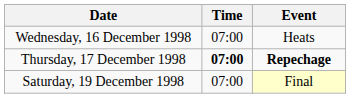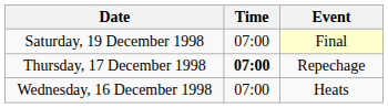 <table class = "wikitable" style="text-align:center;">
 <tr>
 <th width=220>Date</th>
 <th width=50>Time</th>
 <th width=100>Event</th>
 </tr>
 <tr>
+<td>Saturday, 19 December 1998</td>
+<td>07:00</td>
+<td bgcolor=ffffcc>Final</td>
+</tr>
+<tr>
+<td>Thursday, 17 December 1998</td>
+<td><strong>07:00</strong></td>
+<td>Repechage</td>
+</tr>
+<tr>
 <td>Wednesday, 16 December 1998</td>
 <td>07:00</td>
 <td>Heats</td>
 </tr>
-<tr>
-<td>Thursday, 17 December 1998</td>
-<td><strong>07:00</strong></td>
-<td><strong>Repechage</strong></td>
-</tr>
-<tr>
-<td>Saturday, 19 December 1998</td>
-<td>07:00</td>
-<td bgcolor=ffffcc>Final</td>
-</tr>
 </table>
